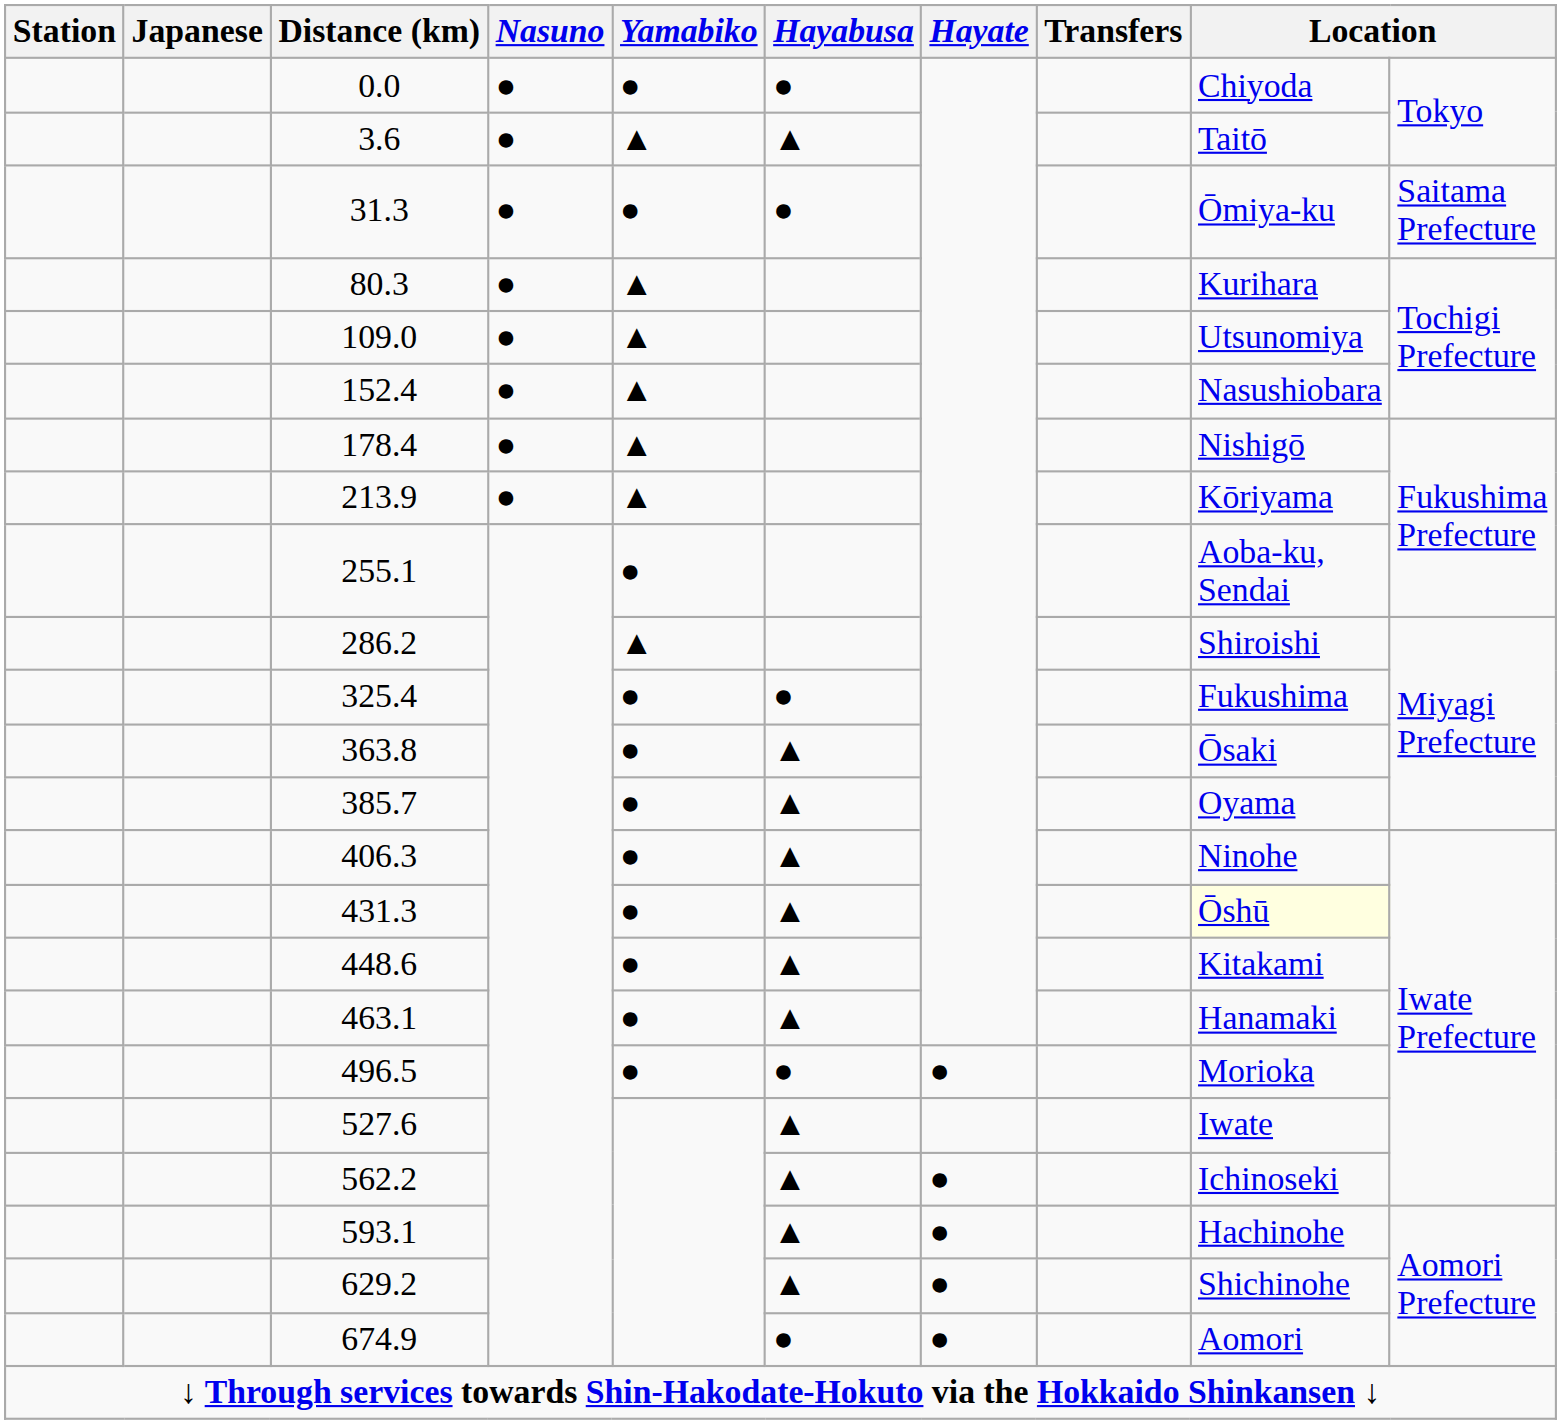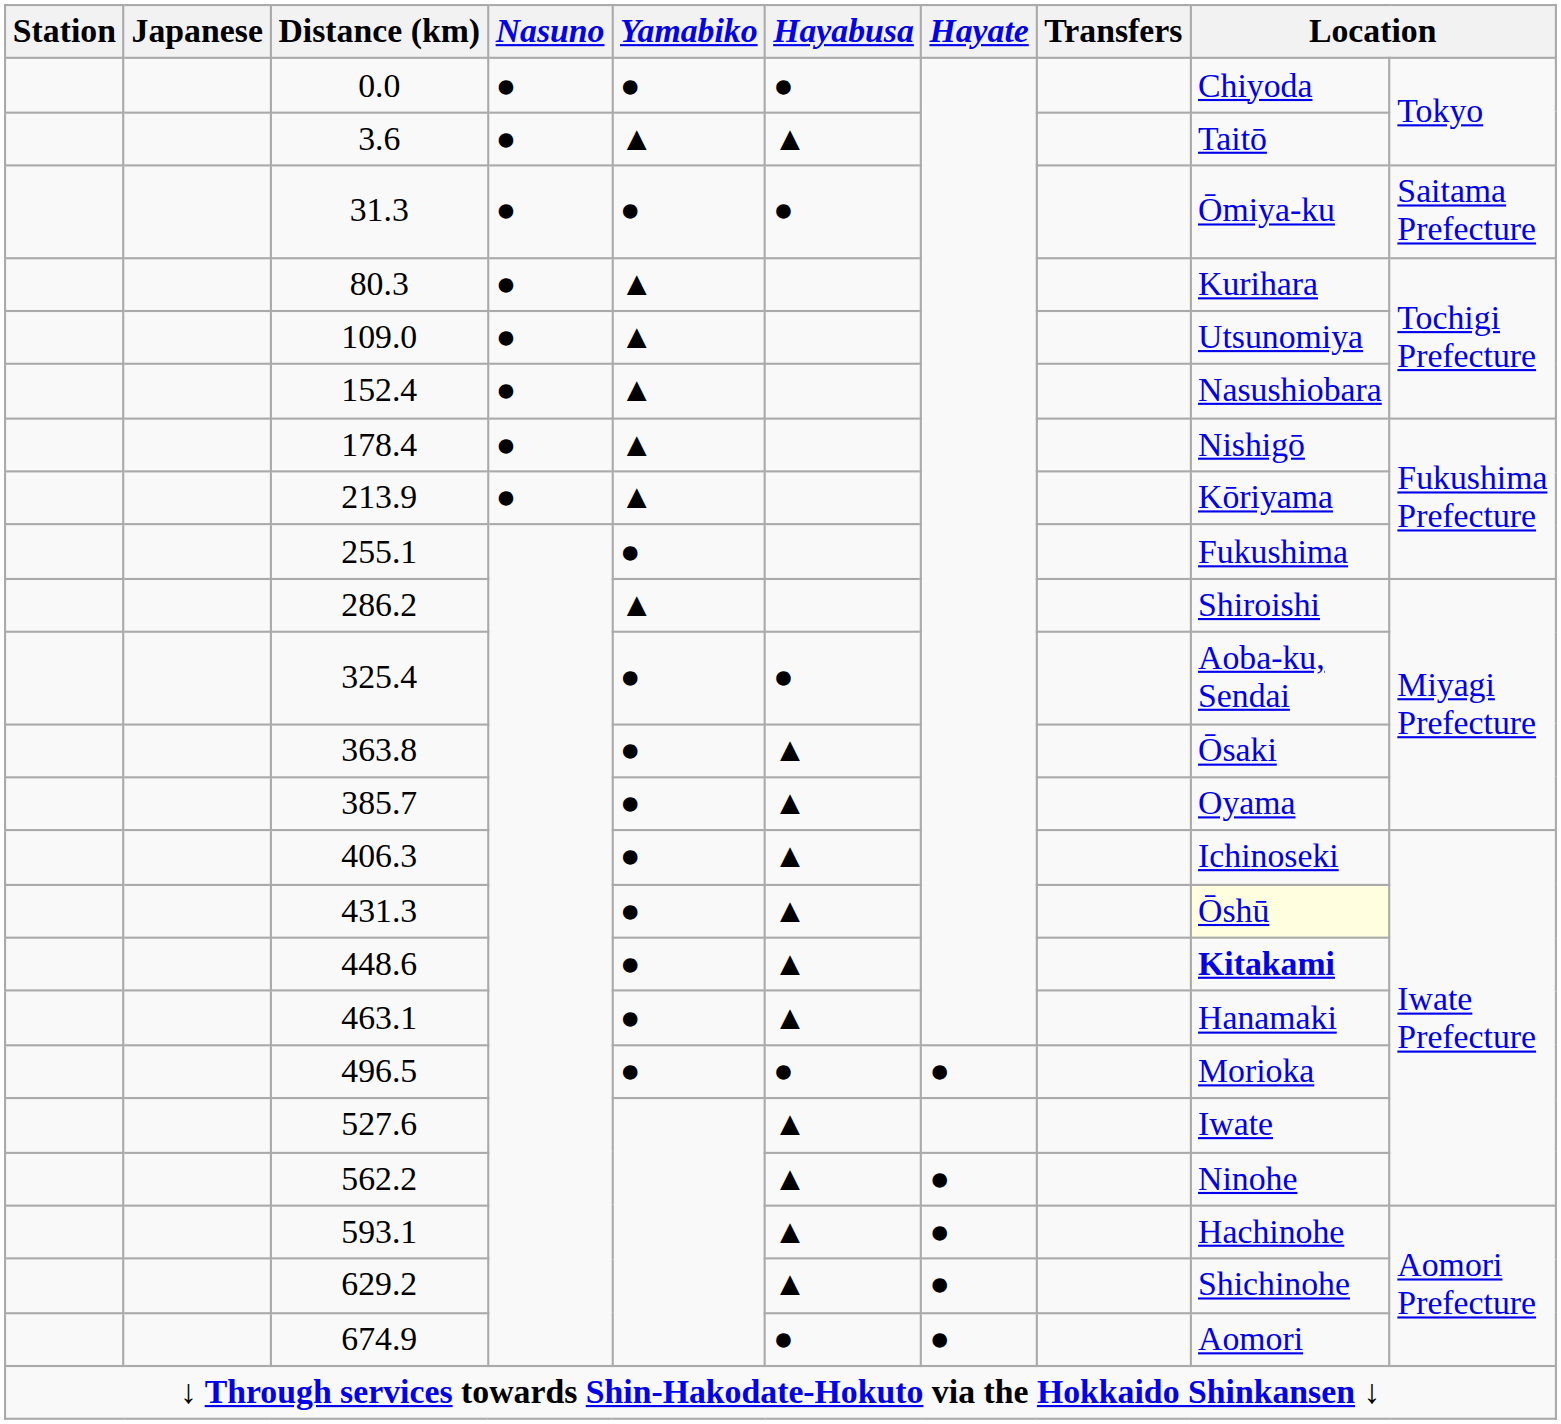 <table class="wikitable">
 <tr>
 <th>Station</th>
 <th>Japanese</th>
 <th>Distance (km)</th>
 <th><em><a href='#'>Nasuno</a></em></th>
 <th><em><a href='#'>Yamabiko</a></em></th>
 <th><em><a href='#'>Hayabusa</a></em></th>
 <th><em><a href='#'>Hayate</a></em></th>
 <th>Transfers</th>
 <th colspan="2">Location</th>
 </tr>
 <tr>
 <td></td>
 <td></td>
 <td align="center">0.0</td>
 <td>●</td>
 <td>●</td>
 <td>●</td>
 <td rowspan="17"></td>
 <td></td>
 <td><a href='#'>Chiyoda</a></td>
 <td rowspan="2"><a href='#'>Tokyo</a></td>
 </tr>
 <tr>
 <td></td>
 <td></td>
 <td align="center">3.6</td>
 <td>●</td>
 <td>▲</td>
 <td>▲</td>
 <td></td>
 <td><a href='#'>Taitō</a></td>
 </tr>
 <tr>
 <td></td>
 <td></td>
 <td align="center">31.3</td>
 <td>●</td>
 <td>●</td>
 <td>●</td>
 <td></td>
 <td><a href='#'>Ōmiya-ku</a></td>
 <td><a href='#'>Saitama<br>Prefecture</a></td>
 </tr>
 <tr>
 <td></td>
 <td></td>
 <td align="center">80.3</td>
 <td>●</td>
 <td>▲</td>
 <td></td>
 <td></td>
 <td><a href='#'>Kurihara</a></td>
 <td rowspan="3"><a href='#'>Tochigi<br>Prefecture</a></td>
 </tr>
 <tr>
 <td></td>
 <td></td>
 <td align="center">109.0</td>
 <td>●</td>
 <td>▲</td>
 <td></td>
 <td></td>
 <td><a href='#'>Utsunomiya</a></td>
 </tr>
 <tr>
 <td></td>
 <td></td>
 <td align="center">152.4</td>
 <td>●</td>
 <td>▲</td>
 <td></td>
 <td></td>
 <td><a href='#'>Nasushiobara</a></td>
 </tr>
 <tr>
 <td></td>
 <td></td>
 <td align="center">178.4</td>
 <td>●</td>
 <td>▲</td>
 <td></td>
 <td></td>
 <td><a href='#'>Nishigō</a></td>
 <td rowspan="3"><a href='#'>Fukushima<br>Prefecture</a></td>
 </tr>
 <tr>
 <td></td>
 <td></td>
 <td align="center">213.9</td>
 <td>●</td>
 <td>▲</td>
 <td></td>
 <td></td>
 <td><a href='#'>Kōriyama</a></td>
 </tr>
 <tr>
 <td></td>
 <td></td>
 <td align="center">255.1</td>
 <td rowspan="15"></td>
 <td>●</td>
 <td></td>
 <td></td>
-<td><a href='#'>Aoba-ku,<br>Sendai</a></td>
+<td><a href='#'>Fukushima</a></td>
 </tr>
 <tr>
 <td></td>
 <td></td>
 <td align="center">286.2</td>
 <td>▲</td>
 <td></td>
 <td></td>
 <td><a href='#'>Shiroishi</a></td>
 <td rowspan="4"><a href='#'>Miyagi<br>Prefecture</a></td>
 </tr>
 <tr>
 <td></td>
 <td></td>
 <td align="center">325.4</td>
 <td>●</td>
 <td>●</td>
 <td></td>
-<td><a href='#'>Fukushima</a></td>
+<td><a href='#'>Aoba-ku,<br>Sendai</a></td>
 </tr>
 <tr>
 <td></td>
 <td></td>
 <td align="center">363.8</td>
 <td>●</td>
 <td>▲</td>
 <td></td>
 <td><a href='#'>Ōsaki</a></td>
 </tr>
 <tr>
 <td></td>
 <td></td>
 <td align="center">385.7</td>
 <td>●</td>
 <td>▲</td>
 <td></td>
 <td><a href='#'>Oyama</a></td>
 </tr>
 <tr>
 <td></td>
 <td></td>
 <td align="center">406.3</td>
 <td>●</td>
 <td>▲</td>
 <td></td>
-<td><a href='#'>Ninohe</a></td>
+<td><a href='#'>Ichinoseki</a></td>
 <td rowspan="7"><a href='#'>Iwate<br>Prefecture</a></td>
 </tr>
 <tr>
 <td></td>
 <td></td>
 <td align="center">431.3</td>
 <td>●</td>
 <td>▲</td>
 <td></td>
 <td style="background: lightyellow;"><a href='#'>Ōshū</a></td>
 </tr>
 <tr>
 <td></td>
 <td></td>
 <td align="center">448.6</td>
 <td>●</td>
 <td>▲</td>
 <td></td>
-<td><a href='#'>Kitakami</a></td>
+<td><strong><a href='#'>Kitakami</a></strong></td>
 </tr>
 <tr>
 <td></td>
 <td></td>
 <td align="center">463.1</td>
 <td>●</td>
 <td>▲</td>
 <td></td>
 <td><a href='#'>Hanamaki</a></td>
 </tr>
 <tr>
 <td></td>
 <td></td>
 <td align="center">496.5</td>
 <td>●</td>
 <td>●</td>
 <td>●</td>
 <td></td>
 <td><a href='#'>Morioka</a></td>
 </tr>
 <tr>
 <td></td>
 <td></td>
 <td align="center">527.6</td>
 <td rowspan="5"></td>
 <td>▲</td>
 <td></td>
 <td></td>
 <td><a href='#'>Iwate</a></td>
 </tr>
 <tr>
 <td></td>
 <td></td>
 <td align="center">562.2</td>
 <td>▲</td>
 <td>●</td>
 <td></td>
-<td><a href='#'>Ichinoseki</a></td>
+<td><a href='#'>Ninohe</a></td>
 </tr>
 <tr>
 <td></td>
 <td></td>
 <td align="center">593.1</td>
 <td>▲</td>
 <td>●</td>
 <td></td>
 <td><a href='#'>Hachinohe</a></td>
 <td rowspan="3"><a href='#'>Aomori<br>Prefecture</a></td>
 </tr>
 <tr>
 <td></td>
 <td></td>
 <td align="center">629.2</td>
 <td>▲</td>
 <td>●</td>
 <td></td>
 <td><a href='#'>Shichinohe</a></td>
 </tr>
 <tr>
 <td></td>
 <td></td>
 <td align="center">674.9</td>
 <td>●</td>
 <td>●</td>
 <td></td>
 <td><a href='#'>Aomori</a></td>
 </tr>
 <tr>
 <td colspan="10" align="center"><strong>↓ <a href='#'>Through services</a> towards <a href='#'>Shin-Hakodate-Hokuto</a> via the <a href='#'>Hokkaido Shinkansen</a> ↓</strong></td>
 </tr>
 </table>
